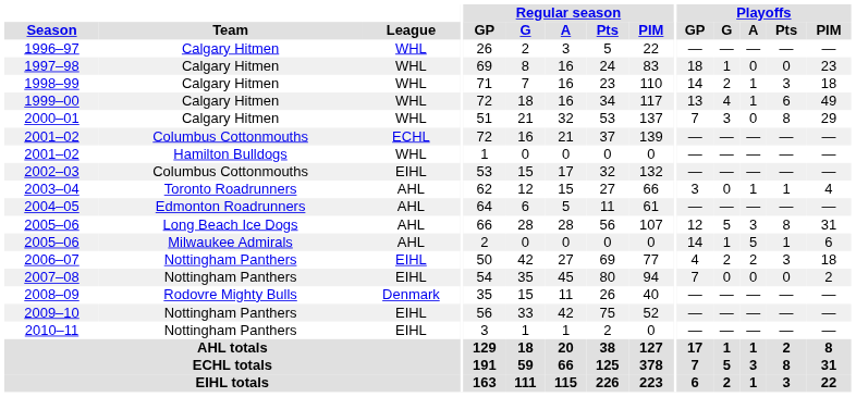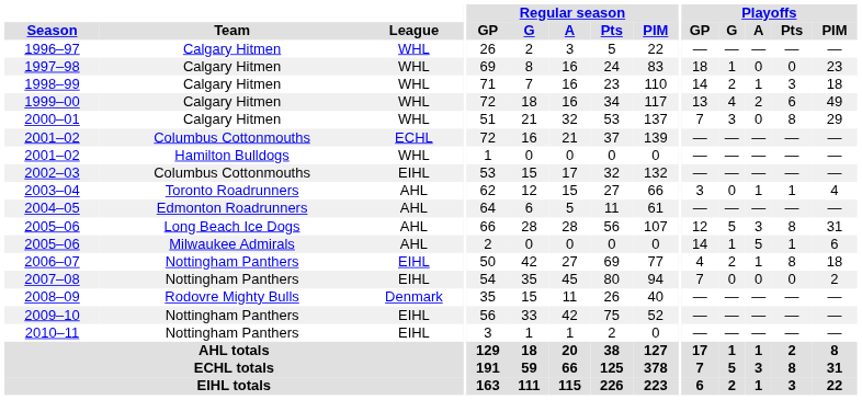 <table border="0" cellpadding="1" cellspacing="0" style="text-align:center; width:60em">
 <tr bgcolor="#e0e0e0">
 <th colspan="3" bgcolor="#ffffff"></th>
 <th rowspan="99" bgcolor="#ffffff"></th>
 <th colspan="5"><a href='#'>Regular season</a></th>
 <th rowspan="99" bgcolor="#ffffff"></th>
 <th colspan="5"><a href='#'>Playoffs</a></th>
 </tr>
 <tr bgcolor="#e0e0e0">
 <th><a href='#'>Season</a></th>
 <th>Team</th>
 <th>League</th>
 <th>GP</th>
 <th><a href='#'>G</a></th>
 <th><a href='#'>A</a></th>
 <th><a href='#'>Pts</a></th>
 <th><a href='#'>PIM</a></th>
 <th>GP</th>
 <th>G</th>
 <th>A</th>
 <th>Pts</th>
 <th>PIM</th>
 </tr>
 <tr>
 <td><a href='#'>1996–97</a></td>
 <td><a href='#'>Calgary Hitmen</a></td>
 <td><a href='#'>WHL</a></td>
 <td>26</td>
 <td>2</td>
 <td>3</td>
 <td>5</td>
 <td>22</td>
 <td>—</td>
 <td>—</td>
 <td>—</td>
 <td>—</td>
 <td>—</td>
 </tr>
 <tr bgcolor="#f0f0f0">
 <td><a href='#'>1997–98</a></td>
 <td>Calgary Hitmen</td>
 <td>WHL</td>
 <td>69</td>
 <td>8</td>
 <td>16</td>
 <td>24</td>
 <td>83</td>
 <td>18</td>
 <td>1</td>
 <td>0</td>
 <td>0</td>
 <td>23</td>
 </tr>
 <tr>
 <td><a href='#'>1998–99</a></td>
 <td>Calgary Hitmen</td>
 <td>WHL</td>
 <td>71</td>
 <td>7</td>
 <td>16</td>
 <td>23</td>
 <td>110</td>
 <td>14</td>
 <td>2</td>
 <td>1</td>
 <td>3</td>
 <td>18</td>
 </tr>
 <tr bgcolor="#f0f0f0">
 <td><a href='#'>1999–00</a></td>
 <td>Calgary Hitmen</td>
 <td>WHL</td>
 <td>72</td>
 <td>18</td>
 <td>16</td>
 <td>34</td>
 <td>117</td>
 <td>13</td>
 <td>4</td>
-<td>1</td>
+<td>2</td>
 <td>6</td>
 <td>49</td>
 </tr>
 <tr>
 <td><a href='#'>2000–01</a></td>
 <td>Calgary Hitmen</td>
 <td>WHL</td>
 <td>51</td>
 <td>21</td>
 <td>32</td>
 <td>53</td>
 <td>137</td>
 <td>7</td>
 <td>3</td>
 <td>0</td>
 <td>8</td>
 <td>29</td>
 </tr>
 <tr bgcolor="#f0f0f0">
 <td><a href='#'>2001–02</a></td>
 <td><a href='#'>Columbus Cottonmouths</a></td>
 <td><a href='#'>ECHL</a></td>
 <td>72</td>
 <td>16</td>
 <td>21</td>
 <td>37</td>
 <td>139</td>
 <td>—</td>
 <td>—</td>
 <td>—</td>
 <td>—</td>
 <td>—</td>
 </tr>
 <tr>
 <td><a href='#'>2001–02</a></td>
 <td><a href='#'>Hamilton Bulldogs</a></td>
 <td>WHL</td>
 <td>1</td>
 <td>0</td>
 <td>0</td>
 <td>0</td>
 <td>0</td>
 <td>—</td>
 <td>—</td>
 <td>—</td>
 <td>—</td>
 <td>—</td>
 </tr>
 <tr bgcolor="#f0f0f0">
 <td><a href='#'>2002–03</a></td>
 <td>Columbus Cottonmouths</td>
 <td>EIHL</td>
 <td>53</td>
 <td>15</td>
 <td>17</td>
 <td>32</td>
 <td>132</td>
 <td>—</td>
 <td>—</td>
 <td>—</td>
 <td>—</td>
 <td>—</td>
 </tr>
 <tr>
 <td><a href='#'>2003–04</a></td>
 <td><a href='#'>Toronto Roadrunners</a></td>
 <td>AHL</td>
 <td>62</td>
 <td>12</td>
 <td>15</td>
 <td>27</td>
 <td>66</td>
 <td>3</td>
 <td>0</td>
 <td>1</td>
 <td>1</td>
 <td>4</td>
 </tr>
 <tr bgcolor="#f0f0f0">
 <td><a href='#'>2004–05</a></td>
 <td><a href='#'>Edmonton Roadrunners</a></td>
 <td>AHL</td>
 <td>64</td>
 <td>6</td>
 <td>5</td>
 <td>11</td>
 <td>61</td>
 <td>—</td>
 <td>—</td>
 <td>—</td>
 <td>—</td>
 <td>—</td>
 </tr>
 <tr>
 <td><a href='#'>2005–06</a></td>
 <td><a href='#'>Long Beach Ice Dogs</a></td>
 <td>AHL</td>
 <td>66</td>
 <td>28</td>
 <td>28</td>
 <td>56</td>
 <td>107</td>
 <td>12</td>
 <td>5</td>
 <td>3</td>
 <td>8</td>
 <td>31</td>
 </tr>
 <tr bgcolor="#f0f0f0">
 <td><a href='#'>2005–06</a></td>
 <td><a href='#'>Milwaukee Admirals</a></td>
 <td>AHL</td>
 <td>2</td>
 <td>0</td>
 <td>0</td>
 <td>0</td>
 <td>0</td>
 <td>14</td>
 <td>1</td>
 <td>5</td>
 <td>1</td>
 <td>6</td>
 </tr>
 <tr>
 <td><a href='#'>2006–07</a></td>
 <td><a href='#'>Nottingham Panthers</a></td>
 <td><a href='#'>EIHL</a></td>
 <td>50</td>
 <td>42</td>
 <td>27</td>
 <td>69</td>
 <td>77</td>
 <td>4</td>
 <td>2</td>
-<td>2</td>
-<td>3</td>
+<td>1</td>
+<td>8</td>
 <td>18</td>
 </tr>
 <tr bgcolor="#f0f0f0">
 <td><a href='#'>2007–08</a></td>
 <td>Nottingham Panthers</td>
 <td>EIHL</td>
 <td>54</td>
 <td>35</td>
 <td>45</td>
 <td>80</td>
 <td>94</td>
 <td>7</td>
 <td>0</td>
 <td>0</td>
 <td>0</td>
 <td>2</td>
 </tr>
 <tr>
 <td><a href='#'>2008–09</a></td>
 <td><a href='#'>Rodovre Mighty Bulls</a></td>
 <td><a href='#'>Denmark</a></td>
 <td>35</td>
 <td>15</td>
 <td>11</td>
 <td>26</td>
 <td>40</td>
 <td>—</td>
 <td>—</td>
 <td>—</td>
 <td>—</td>
 <td>—</td>
 </tr>
 <tr bgcolor="#f0f0f0">
 <td><a href='#'>2009–10</a></td>
 <td>Nottingham Panthers</td>
 <td>EIHL</td>
 <td>56</td>
 <td>33</td>
 <td>42</td>
 <td>75</td>
 <td>52</td>
 <td>—</td>
 <td>—</td>
 <td>—</td>
 <td>—</td>
 <td>—</td>
 </tr>
 <tr>
 <td><a href='#'>2010–11</a></td>
 <td>Nottingham Panthers</td>
 <td>EIHL</td>
 <td>3</td>
 <td>1</td>
 <td>1</td>
 <td>2</td>
 <td>0</td>
 <td>—</td>
 <td>—</td>
 <td>—</td>
 <td>—</td>
 <td>—</td>
 </tr>
 <tr>
 </tr>
 <tr ALIGN="center" bgcolor="#e0e0e0">
 <th colspan="3">AHL totals</th>
 <th ALIGN="center">129</th>
 <th ALIGN="center">18</th>
 <th ALIGN="center">20</th>
 <th ALIGN="center">38</th>
 <th ALIGN="center">127</th>
 <th ALIGN="center">17</th>
 <th ALIGN="center">1</th>
 <th ALIGN="center">1</th>
 <th ALIGN="center">2</th>
 <th ALIGN="center">8</th>
 </tr>
 <tr>
 </tr>
 <tr ALIGN="center" bgcolor="#e0e0e0">
 <th colspan="3">ECHL totals</th>
 <th ALIGN="center">191</th>
 <th ALIGN="center">59</th>
 <th ALIGN="center">66</th>
 <th ALIGN="center">125</th>
 <th ALIGN="center">378</th>
 <th ALIGN="center">7</th>
 <th ALIGN="center">5</th>
 <th ALIGN="center">3</th>
 <th ALIGN="center">8</th>
 <th ALIGN="center">31</th>
 </tr>
 <tr>
 </tr>
 <tr ALIGN="center" bgcolor="#e0e0e0">
 <th colspan="3">EIHL totals</th>
 <th ALIGN="center">163</th>
 <th ALIGN="center">111</th>
 <th ALIGN="center">115</th>
 <th ALIGN="center">226</th>
 <th ALIGN="center">223</th>
 <th ALIGN="center">6</th>
 <th ALIGN="center">2</th>
 <th ALIGN="center">1</th>
 <th ALIGN="center">3</th>
 <th ALIGN="center">22</th>
 </tr>
 </table>
